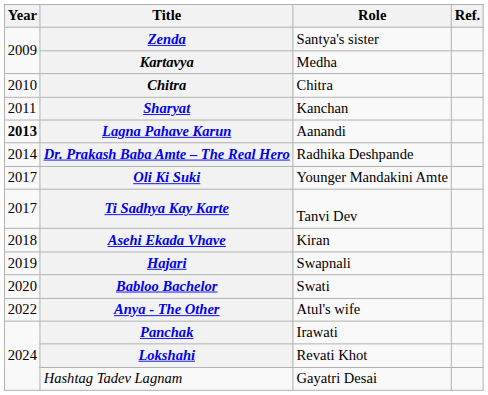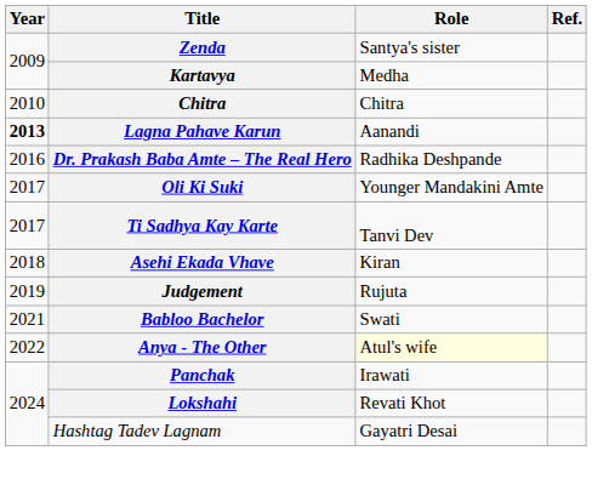 <table class="wikitable plainrowheaders sortable" style="margin-right: 0;">
 <tr>
 <th>Year</th>
 <th>Title</th>
 <th>Role</th>
 <th>Ref.</th>
 </tr>
 <tr>
 <td rowspan="2">2009</td>
 <th scope="row"><em><a href='#'>Zenda</a></em></th>
 <td>Santya's sister</td>
 <td></td>
 </tr>
 <tr>
 <th scope="row"><em>Kartavya</em></th>
 <td>Medha</td>
 <td></td>
 </tr>
 <tr>
 <td>2010</td>
 <th scope="row"><em>Chitra</em></th>
 <td>Chitra</td>
 <td></td>
 </tr>
 <tr>
-<td>2011</td>
-<th scope="row"><em><a href='#'>Sharyat</a></em></th>
-<td>Kanchan</td>
-<td></td>
-</tr>
-<tr>
 <td><strong>2013</strong></td>
 <th scope="row"><em><a href='#'>Lagna Pahave Karun</a></em></th>
 <td>Aanandi</td>
 <td></td>
 </tr>
 <tr>
-<td>2014</td>
+<td>2016</td>
 <th scope="row"><em><a href='#'>Dr. Prakash Baba Amte – The Real Hero</a></em></th>
 <td>Radhika Deshpande</td>
 <td></td>
 </tr>
 <tr>
 <td>2017</td>
 <th scope="row"><em><a href='#'>Oli Ki Suki</a></em></th>
 <td>Younger Mandakini Amte</td>
 <td></td>
 </tr>
 <tr>
 <td>2017</td>
 <th scope="row"><em><a href='#'>Ti Sadhya Kay Karte</a></em></th>
 <td><br>Tanvi Dev</td>
 <td></td>
 </tr>
 <tr>
 <td>2018</td>
 <th scope="row"><em><a href='#'>Asehi Ekada Vhave</a></em></th>
 <td>Kiran</td>
 <td></td>
 </tr>
 <tr>
 <td>2019</td>
-<th scope="row"><em><a href='#'>Hajari</a></em></th>
-<td>Swapnali</td>
+<th scope="row"><em>Judgement</em></th>
+<td>Rujuta</td>
 <td></td>
 </tr>
 <tr>
-<td>2020</td>
+<td>2021</td>
 <th scope="row"><em><a href='#'>Babloo Bachelor</a></em></th>
 <td>Swati</td>
 <td></td>
 </tr>
 <tr>
 <td>2022</td>
 <th scope="row"><em><a href='#'>Anya - The Other</a></em></th>
-<td>Atul's wife</td>
+<td style="background: lightyellow;">Atul's wife</td>
 <td></td>
 </tr>
 <tr>
 <td rowspan="3">2024</td>
 <th scope="row"><em><a href='#'>Panchak</a></em></th>
 <td>Irawati</td>
 <td></td>
 </tr>
 <tr>
 <th scope="row"><em><a href='#'>Lokshahi</a></em></th>
 <td>Revati Khot</td>
 <td></td>
 </tr>
 <tr>
 <td><em>Hashtag Tadev Lagnam</em></td>
 <td>Gayatri Desai</td>
 <td></td>
 </tr>
 </table>
